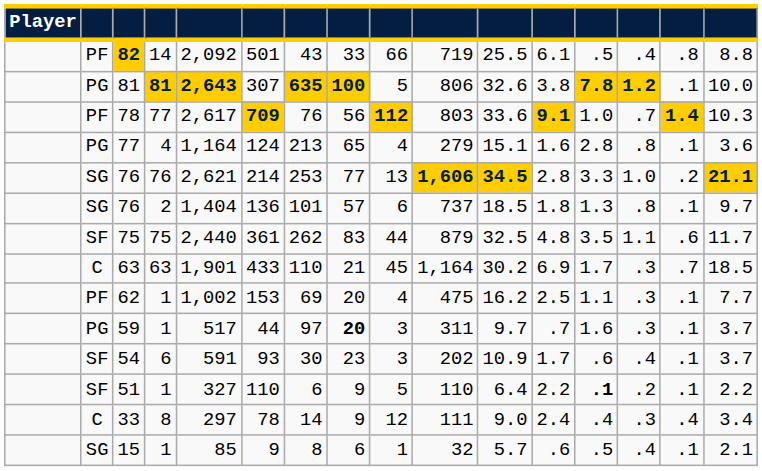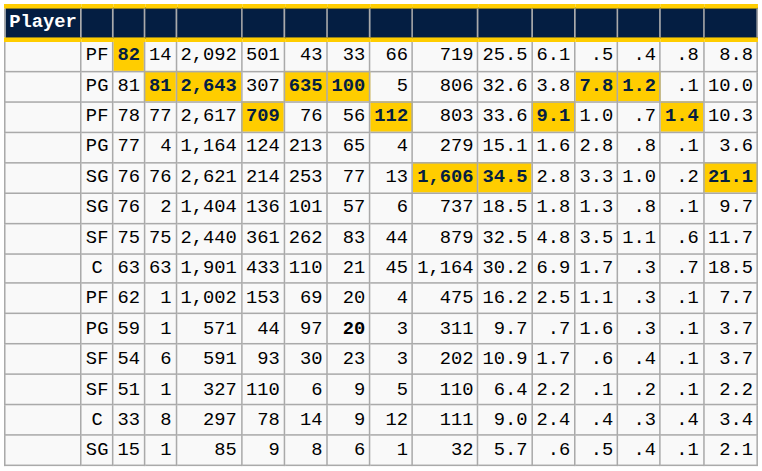 <table class="wikitable sortable" style="font-size: 95%; text-align:right;">
 <tr>
 <th style="background:#041E42; color:#FFFFFF; border-top:#FFCD00 3px solid; border-bottom:#FFCD00 3px solid;">Player</th>
 <th style="background:#041E42; color:#FFFFFF; border-top:#FFCD00 3px solid; border-bottom:#FFCD00 3px solid;"></th>
 <th style="background:#041E42; color:#FFFFFF; border-top:#FFCD00 3px solid; border-bottom:#FFCD00 3px solid;"></th>
 <th style="background:#041E42; color:#FFFFFF; border-top:#FFCD00 3px solid; border-bottom:#FFCD00 3px solid;"></th>
 <th style="background:#041E42; color:#FFFFFF; border-top:#FFCD00 3px solid; border-bottom:#FFCD00 3px solid;"></th>
 <th style="background:#041E42; color:#FFFFFF; border-top:#FFCD00 3px solid; border-bottom:#FFCD00 3px solid;"></th>
 <th style="background:#041E42; color:#FFFFFF; border-top:#FFCD00 3px solid; border-bottom:#FFCD00 3px solid;"></th>
 <th style="background:#041E42; color:#FFFFFF; border-top:#FFCD00 3px solid; border-bottom:#FFCD00 3px solid;"></th>
 <th style="background:#041E42; color:#FFFFFF; border-top:#FFCD00 3px solid; border-bottom:#FFCD00 3px solid;"></th>
 <th style="background:#041E42; color:#FFFFFF; border-top:#FFCD00 3px solid; border-bottom:#FFCD00 3px solid;"></th>
 <th style="background:#041E42; color:#FFFFFF; border-top:#FFCD00 3px solid; border-bottom:#FFCD00 3px solid;"></th>
 <th style="background:#041E42; color:#FFFFFF; border-top:#FFCD00 3px solid; border-bottom:#FFCD00 3px solid;"></th>
 <th style="background:#041E42; color:#FFFFFF; border-top:#FFCD00 3px solid; border-bottom:#FFCD00 3px solid;"></th>
 <th style="background:#041E42; color:#FFFFFF; border-top:#FFCD00 3px solid; border-bottom:#FFCD00 3px solid;"></th>
 <th style="background:#041E42; color:#FFFFFF; border-top:#FFCD00 3px solid; border-bottom:#FFCD00 3px solid;"></th>
 <th style="background:#041E42; color:#FFFFFF; border-top:#FFCD00 3px solid; border-bottom:#FFCD00 3px solid;"></th>
 </tr>
 <tr>
 <td style="text-align:left;"></td>
 <td style="text-align:center;">PF</td>
 <td style="background:#FFCD00; color:#041E42;"><strong>82</strong></td>
 <td>14</td>
 <td>2,092</td>
 <td>501</td>
 <td>43</td>
 <td>33</td>
 <td>66</td>
 <td>719</td>
 <td>25.5</td>
 <td>6.1</td>
 <td>.5</td>
 <td>.4</td>
 <td>.8</td>
 <td>8.8</td>
 </tr>
 <tr>
 <td style="text-align:left;"></td>
 <td style="text-align:center;">PG</td>
 <td>81</td>
 <td style="background:#FFCD00; color:#041E42;"><strong>81</strong></td>
 <td style="background:#FFCD00; color:#041E42;"><strong>2,643</strong></td>
 <td>307</td>
 <td style="background:#FFCD00; color:#041E42;"><strong>635</strong></td>
 <td style="background:#FFCD00; color:#041E42;"><strong>100</strong></td>
 <td>5</td>
 <td>806</td>
 <td>32.6</td>
 <td>3.8</td>
 <td style="background:#FFCD00; color:#041E42;"><strong>7.8</strong></td>
 <td style="background:#FFCD00; color:#041E42;"><strong>1.2</strong></td>
 <td>.1</td>
 <td>10.0</td>
 </tr>
 <tr>
 <td style="text-align:left;"></td>
 <td style="text-align:center;">PF</td>
 <td>78</td>
 <td>77</td>
 <td>2,617</td>
 <td style="background:#FFCD00; color:#041E42;"><strong>709</strong></td>
 <td>76</td>
 <td>56</td>
 <td style="background:#FFCD00; color:#041E42;"><strong>112</strong></td>
 <td>803</td>
 <td>33.6</td>
 <td style="background:#FFCD00; color:#041E42;"><strong>9.1</strong></td>
 <td>1.0</td>
 <td>.7</td>
 <td style="background:#FFCD00; color:#041E42;"><strong>1.4</strong></td>
 <td>10.3</td>
 </tr>
 <tr>
 <td style="text-align:left;"></td>
 <td style="text-align:center;">PG</td>
 <td>77</td>
 <td>4</td>
 <td>1,164</td>
 <td>124</td>
 <td>213</td>
 <td>65</td>
 <td>4</td>
 <td>279</td>
 <td>15.1</td>
 <td>1.6</td>
 <td>2.8</td>
 <td>.8</td>
 <td>.1</td>
 <td>3.6</td>
 </tr>
 <tr>
 <td style="text-align:left;"></td>
 <td style="text-align:center;">SG</td>
 <td>76</td>
 <td>76</td>
 <td>2,621</td>
 <td>214</td>
 <td>253</td>
 <td>77</td>
 <td>13</td>
 <td style="background:#FFCD00; color:#041E42;"><strong>1,606</strong></td>
 <td style="background:#FFCD00; color:#041E42;"><strong>34.5</strong></td>
 <td>2.8</td>
 <td>3.3</td>
 <td>1.0</td>
 <td>.2</td>
 <td style="background:#FFCD00; color:#041E42;"><strong>21.1</strong></td>
 </tr>
 <tr>
 <td style="text-align:left;"></td>
 <td style="text-align:center;">SG</td>
 <td>76</td>
 <td>2</td>
 <td>1,404</td>
 <td>136</td>
 <td>101</td>
 <td>57</td>
 <td>6</td>
 <td>737</td>
 <td>18.5</td>
 <td>1.8</td>
 <td>1.3</td>
 <td>.8</td>
 <td>.1</td>
 <td>9.7</td>
 </tr>
 <tr>
 <td style="text-align:left;"></td>
 <td style="text-align:center;">SF</td>
 <td>75</td>
 <td>75</td>
 <td>2,440</td>
 <td>361</td>
 <td>262</td>
 <td>83</td>
 <td>44</td>
 <td>879</td>
 <td>32.5</td>
 <td>4.8</td>
 <td>3.5</td>
 <td>1.1</td>
 <td>.6</td>
 <td>11.7</td>
 </tr>
 <tr>
 <td style="text-align:left;"></td>
 <td style="text-align:center;">C</td>
 <td>63</td>
 <td>63</td>
 <td>1,901</td>
 <td>433</td>
 <td>110</td>
 <td>21</td>
 <td>45</td>
 <td>1,164</td>
 <td>30.2</td>
 <td>6.9</td>
 <td>1.7</td>
 <td>.3</td>
 <td>.7</td>
 <td>18.5</td>
 </tr>
 <tr>
 <td style="text-align:left;"></td>
 <td style="text-align:center;">PF</td>
 <td>62</td>
 <td>1</td>
 <td>1,002</td>
 <td>153</td>
 <td>69</td>
 <td>20</td>
 <td>4</td>
 <td>475</td>
 <td>16.2</td>
 <td>2.5</td>
 <td>1.1</td>
 <td>.3</td>
 <td>.1</td>
 <td>7.7</td>
 </tr>
 <tr>
 <td style="text-align:left;"></td>
 <td style="text-align:center;">PG</td>
 <td>59</td>
 <td>1</td>
-<td>517</td>
+<td>571</td>
 <td>44</td>
 <td>97</td>
 <td><strong>20</strong></td>
 <td>3</td>
 <td>311</td>
 <td>9.7</td>
 <td>.7</td>
 <td>1.6</td>
 <td>.3</td>
 <td>.1</td>
 <td>3.7</td>
 </tr>
 <tr>
 <td style="text-align:left;"></td>
 <td style="text-align:center;">SF</td>
 <td>54</td>
 <td>6</td>
 <td>591</td>
 <td>93</td>
 <td>30</td>
 <td>23</td>
 <td>3</td>
 <td>202</td>
 <td>10.9</td>
 <td>1.7</td>
 <td>.6</td>
 <td>.4</td>
 <td>.1</td>
 <td>3.7</td>
 </tr>
 <tr>
 <td style="text-align:left;"></td>
 <td style="text-align:center;">SF</td>
 <td>51</td>
 <td>1</td>
 <td>327</td>
 <td>110</td>
 <td>6</td>
 <td>9</td>
 <td>5</td>
 <td>110</td>
 <td>6.4</td>
 <td>2.2</td>
-<td><strong>.1</strong></td>
+<td>.1</td>
 <td>.2</td>
 <td>.1</td>
 <td>2.2</td>
 </tr>
 <tr>
 <td style="text-align:left;"></td>
 <td style="text-align:center;">C</td>
 <td>33</td>
 <td>8</td>
 <td>297</td>
 <td>78</td>
 <td>14</td>
 <td>9</td>
 <td>12</td>
 <td>111</td>
 <td>9.0</td>
 <td>2.4</td>
 <td>.4</td>
 <td>.3</td>
 <td>.4</td>
 <td>3.4</td>
 </tr>
 <tr>
 <td style="text-align:left;"></td>
 <td style="text-align:center;">SG</td>
 <td>15</td>
 <td>1</td>
 <td>85</td>
 <td>9</td>
 <td>8</td>
 <td>6</td>
 <td>1</td>
 <td>32</td>
 <td>5.7</td>
 <td>.6</td>
 <td>.5</td>
 <td>.4</td>
 <td>.1</td>
 <td>2.1</td>
 </tr>
 </table>
